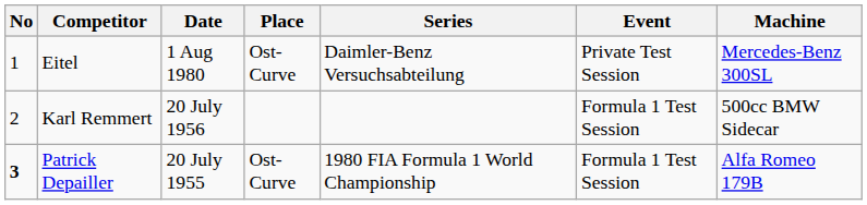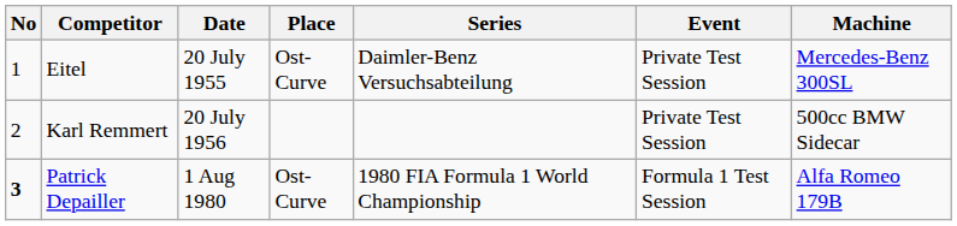 <table class="wikitable" border="1" style="font-size: 85%;">
 <tr>
 <th>No</th>
 <th>Competitor</th>
 <th>Date</th>
 <th>Place</th>
 <th>Series</th>
 <th>Event</th>
 <th>Machine</th>
 </tr>
 <tr>
 <td>1</td>
 <td>  Eitel</td>
-<td>1 Aug 1980</td>
+<td>20 July 1955</td>
 <td>Ost-Curve</td>
 <td>Daimler-Benz Versuchsabteilung</td>
 <td>Private Test Session</td>
 <td><a href='#'>Mercedes-Benz 300SL</a></td>
 </tr>
 <tr>
 <td>2</td>
 <td> Karl Remmert</td>
 <td>20 July 1956</td>
 <td></td>
 <td></td>
-<td>Formula 1  Test Session</td>
+<td>Private Test Session</td>
 <td>500cc BMW Sidecar</td>
 </tr>
 <tr>
 <td><strong>3</strong></td>
 <td>  <a href='#'>Patrick Depailler</a></td>
-<td>20 July 1955</td>
+<td>1 Aug 1980</td>
 <td>Ost-Curve</td>
 <td>1980 FIA Formula 1 World Championship</td>
 <td>Formula 1  Test Session</td>
 <td><a href='#'>Alfa Romeo 179B</a></td>
 </tr>
 </table>
